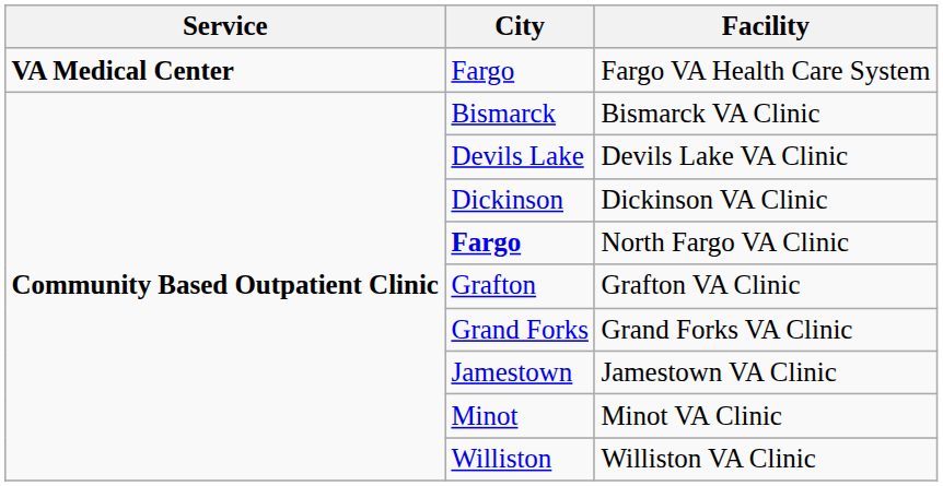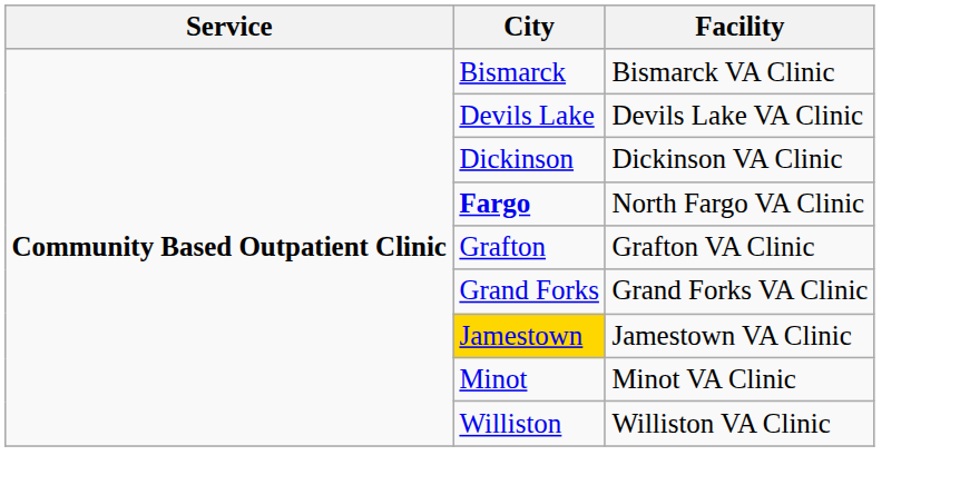 <table class="wikitable">
 <tr>
 <th>Service</th>
 <th>City</th>
 <th>Facility</th>
-</tr>
-<tr>
-<td><strong>VA Medical Center</strong></td>
-<td><a href='#'>Fargo</a></td>
-<td>Fargo VA Health Care System</td>
 </tr>
 <tr>
 <td rowspan=9><strong>Community Based Outpatient Clinic</strong></td>
 <td><a href='#'>Bismarck</a></td>
 <td>Bismarck VA Clinic</td>
 </tr>
 <tr>
 <td><a href='#'>Devils Lake</a></td>
 <td>Devils Lake VA Clinic</td>
 </tr>
 <tr>
 <td><a href='#'>Dickinson</a></td>
 <td>Dickinson VA Clinic</td>
 </tr>
 <tr>
 <td><strong><a href='#'>Fargo</a></strong></td>
 <td>North Fargo VA Clinic</td>
 </tr>
 <tr>
 <td><a href='#'>Grafton</a></td>
 <td>Grafton VA Clinic</td>
 </tr>
 <tr>
 <td><a href='#'>Grand Forks</a></td>
 <td>Grand Forks VA Clinic</td>
 </tr>
 <tr>
-<td><a href='#'>Jamestown</a></td>
+<td style="background: gold;"><a href='#'>Jamestown</a></td>
 <td>Jamestown VA Clinic</td>
 </tr>
 <tr>
 <td><a href='#'>Minot</a></td>
 <td>Minot VA Clinic</td>
 </tr>
 <tr>
 <td><a href='#'>Williston</a></td>
 <td>Williston VA Clinic</td>
 </tr>
 </table>
